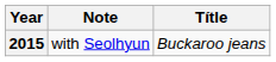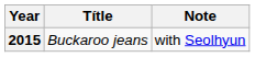 <table class="wikitable sortable plainrowheaders">
 <tr>
 <th>Year</th>
+<th>Títle</th>
 <th>Note</th>
-<th>Títle</th>
 </tr>
 <tr>
 <th scope="row">2015</th>
+<td><em>Buckaroo jeans</em></td>
 <td>with <a href='#'>Seolhyun</a></td>
-<td><em>Buckaroo jeans</em></td>
 </tr>
 </table>
